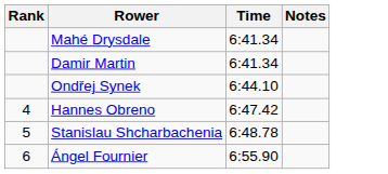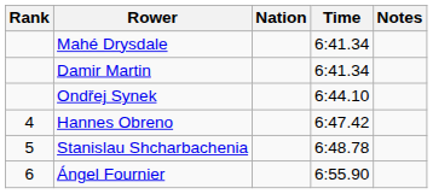 <table class="wikitable sortable" style="text-align:center">
 <tr>
 <th>Rank</th>
 <th>Rower</th>
+<th>Nation</th>
 <th>Time</th>
 <th>Notes</th>
 </tr>
 <tr>
 <td></td>
 <td align=left><a href='#'>Mahé Drysdale</a></td>
+<td align=left></td>
 <td>6:41.34</td>
 <td></td>
 </tr>
 <tr>
 <td></td>
 <td align=left><a href='#'>Damir Martin</a></td>
+<td align=left></td>
 <td>6:41.34</td>
 <td></td>
 </tr>
 <tr>
 <td></td>
 <td align=left><a href='#'>Ondřej Synek</a></td>
+<td align=left></td>
 <td>6:44.10</td>
 <td></td>
 </tr>
 <tr>
 <td>4</td>
 <td align=left><a href='#'>Hannes Obreno</a></td>
+<td align=left></td>
 <td>6:47.42</td>
 <td></td>
 </tr>
 <tr>
 <td>5</td>
 <td align=left><a href='#'>Stanislau Shcharbachenia</a></td>
+<td align=left></td>
 <td>6:48.78</td>
 <td></td>
 </tr>
 <tr>
 <td>6</td>
 <td align=left><a href='#'>Ángel Fournier</a></td>
+<td align=left></td>
 <td>6:55.90</td>
 <td></td>
 </tr>
 </table>
